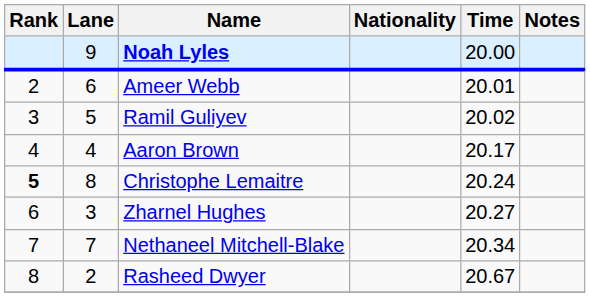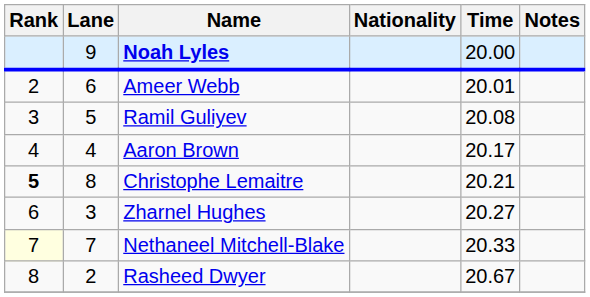 <table class="wikitable sortable" style="text-align:center">
 <tr>
 <th>Rank</th>
 <th>Lane</th>
 <th>Name</th>
 <th>Nationality</th>
 <th>Time</th>
 <th>Notes</th>
 </tr>
 <tr bgcolor=#daefff>
 <td></td>
 <td>9</td>
 <td align=left><strong><a href='#'>Noah Lyles</a></strong></td>
 <td align=left><strong></strong></td>
 <td>20.00</td>
 <td></td>
 </tr>
 <tr style="border-top:3px solid blue;">
 <td>2</td>
 <td>6</td>
 <td align=left><a href='#'>Ameer Webb</a></td>
 <td align=left></td>
 <td>20.01</td>
 <td></td>
 </tr>
 <tr>
 <td>3</td>
 <td>5</td>
 <td align=left><a href='#'>Ramil Guliyev</a></td>
 <td align=left></td>
-<td>20.02</td>
+<td>20.08</td>
 <td></td>
 </tr>
 <tr>
 <td>4</td>
 <td>4</td>
 <td align=left><a href='#'>Aaron Brown</a></td>
 <td align=left></td>
 <td>20.17</td>
 <td></td>
 </tr>
 <tr>
 <td><strong>5</strong></td>
 <td>8</td>
 <td align=left><a href='#'>Christophe Lemaitre</a></td>
 <td align=left></td>
-<td>20.24</td>
+<td>20.21</td>
 <td></td>
 </tr>
 <tr>
 <td>6</td>
 <td>3</td>
 <td align=left><a href='#'>Zharnel Hughes</a></td>
 <td align=left></td>
 <td>20.27</td>
 <td></td>
 </tr>
 <tr>
-<td>7</td>
+<td style="background: lightyellow;">7</td>
 <td>7</td>
 <td align=left><a href='#'>Nethaneel Mitchell-Blake</a></td>
 <td align=left></td>
-<td>20.34</td>
+<td>20.33</td>
 <td></td>
 </tr>
 <tr>
 <td>8</td>
 <td>2</td>
 <td align=left><a href='#'>Rasheed Dwyer</a></td>
 <td align=left></td>
 <td>20.67</td>
 <td></td>
 </tr>
 <tr>
 </tr>
 </table>
